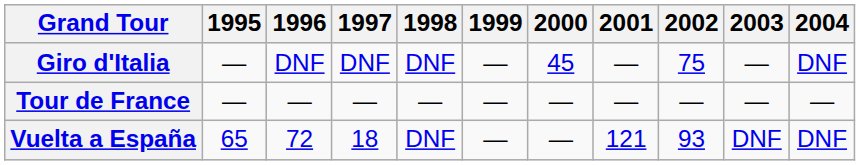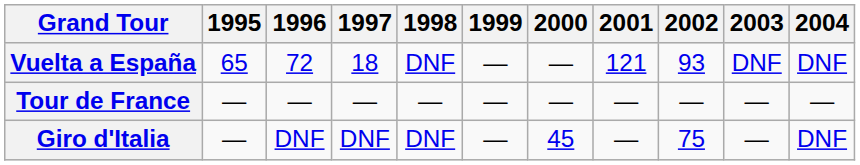 <table class="wikitable plainrowheaders">
 <tr>
 <th scope="col"><a href='#'>Grand Tour</a></th>
 <th scope="col">1995</th>
 <th scope="col">1996</th>
 <th scope="col">1997</th>
 <th scope="col">1998</th>
 <th scope="col">1999</th>
 <th scope="col">2000</th>
 <th scope="col">2001</th>
 <th scope="col">2002</th>
 <th scope="col">2003</th>
 <th scope="col">2004</th>
 </tr>
 <tr style="text-align:center;">
-<th scope="row"> <a href='#'>Giro d'Italia</a></th>
-<td>—</td>
-<td><a href='#'>DNF</a></td>
-<td><a href='#'>DNF</a></td>
+<th scope="row"> <a href='#'>Vuelta a España</a></th>
+<td><a href='#'>65</a></td>
+<td><a href='#'>72</a></td>
+<td><a href='#'>18</a></td>
 <td><a href='#'>DNF</a></td>
 <td>—</td>
-<td><a href='#'>45</a></td>
 <td>—</td>
-<td><a href='#'>75</a></td>
-<td>—</td>
+<td><a href='#'>121</a></td>
+<td><a href='#'>93</a></td>
+<td><a href='#'>DNF</a></td>
 <td><a href='#'>DNF</a></td>
 </tr>
 <tr style="text-align:center;">
 <th scope="row"> <a href='#'>Tour de France</a></th>
 <td>—</td>
 <td>—</td>
 <td>—</td>
 <td>—</td>
 <td>—</td>
 <td>—</td>
 <td>—</td>
 <td>—</td>
 <td>—</td>
 <td>—</td>
 </tr>
 <tr style="text-align:center;">
-<th scope="row"> <a href='#'>Vuelta a España</a></th>
-<td><a href='#'>65</a></td>
-<td><a href='#'>72</a></td>
-<td><a href='#'>18</a></td>
+<th scope="row"> <a href='#'>Giro d'Italia</a></th>
+<td>—</td>
+<td><a href='#'>DNF</a></td>
+<td><a href='#'>DNF</a></td>
 <td><a href='#'>DNF</a></td>
 <td>—</td>
+<td><a href='#'>45</a></td>
 <td>—</td>
-<td><a href='#'>121</a></td>
-<td><a href='#'>93</a></td>
-<td><a href='#'>DNF</a></td>
+<td><a href='#'>75</a></td>
+<td>—</td>
 <td><a href='#'>DNF</a></td>
 </tr>
 </table>
